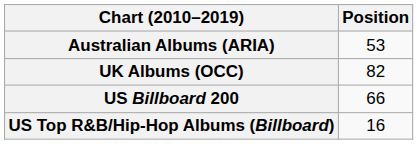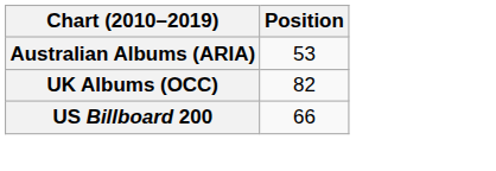 <table class="wikitable sortable plainrowheaders" style="text-align:center">
 <tr>
 <th scope="col">Chart (2010–2019)</th>
 <th scope="col">Position</th>
 </tr>
 <tr>
 <th scope="row">Australian Albums (ARIA)</th>
 <td>53</td>
 </tr>
 <tr>
 <th scope="row">UK Albums (OCC)</th>
 <td>82</td>
 </tr>
 <tr>
 <th scope="row">US <em>Billboard</em> 200</th>
 <td>66</td>
 </tr>
-<tr>
-<th scope="row">US Top R&B/Hip-Hop Albums (<em>Billboard</em>)</th>
-<td>16</td>
-</tr>
 </table>
